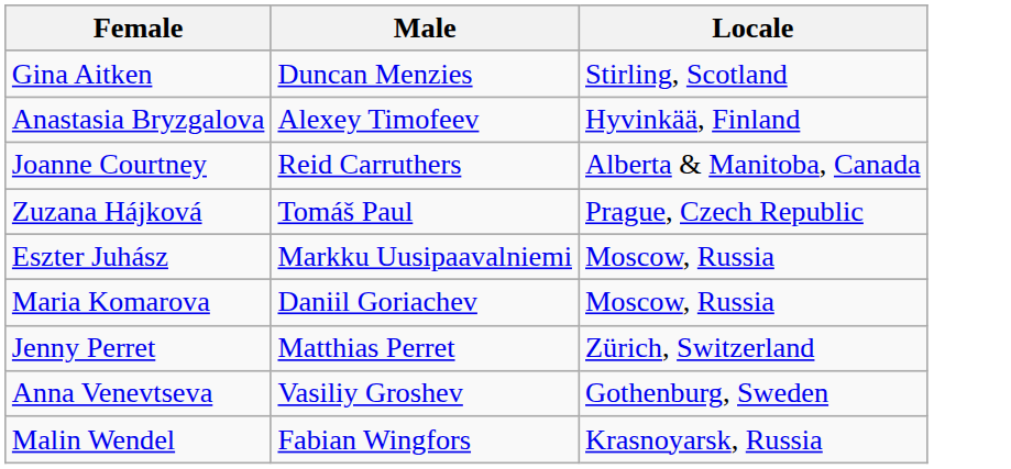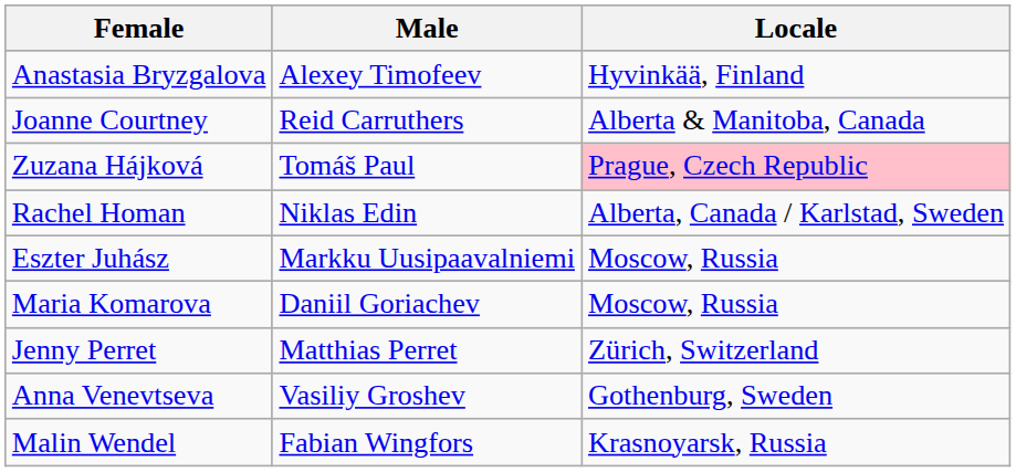 <table class=wikitable>
 <tr>
 <th scope="col">Female</th>
 <th scope="col">Male</th>
 <th scope="col">Locale</th>
-</tr>
-<tr>
-<td><a href='#'>Gina Aitken</a></td>
-<td><a href='#'>Duncan Menzies</a></td>
-<td> <a href='#'>Stirling</a>, <a href='#'>Scotland</a></td>
 </tr>
 <tr>
 <td><a href='#'>Anastasia Bryzgalova</a></td>
 <td><a href='#'>Alexey Timofeev</a></td>
 <td> <a href='#'>Hyvinkää</a>, <a href='#'>Finland</a></td>
 </tr>
 <tr>
 <td><a href='#'>Joanne Courtney</a></td>
 <td><a href='#'>Reid Carruthers</a></td>
 <td> <a href='#'>Alberta</a> & <a href='#'>Manitoba</a>, <a href='#'>Canada</a></td>
 </tr>
 <tr>
 <td><a href='#'>Zuzana Hájková</a></td>
 <td><a href='#'>Tomáš Paul</a></td>
-<td> <a href='#'>Prague</a>, <a href='#'>Czech Republic</a></td>
+<td style="background: pink;"> <a href='#'>Prague</a>, <a href='#'>Czech Republic</a></td>
+</tr>
+<tr>
+<td><a href='#'>Rachel Homan</a></td>
+<td><a href='#'>Niklas Edin</a></td>
+<td> <a href='#'>Alberta</a>, <a href='#'>Canada</a> /  <a href='#'>Karlstad</a>, <a href='#'>Sweden</a></td>
 </tr>
 <tr>
 <td><a href='#'>Eszter Juhász</a></td>
 <td><a href='#'>Markku Uusipaavalniemi</a></td>
 <td> <a href='#'>Moscow</a>, <a href='#'>Russia</a></td>
 </tr>
 <tr>
 <td><a href='#'>Maria Komarova</a></td>
 <td><a href='#'>Daniil Goriachev</a></td>
 <td> <a href='#'>Moscow</a>, <a href='#'>Russia</a></td>
 </tr>
 <tr>
 <td><a href='#'>Jenny Perret</a></td>
 <td><a href='#'>Matthias Perret</a></td>
 <td> <a href='#'>Zürich</a>, <a href='#'>Switzerland</a></td>
 </tr>
 <tr>
 <td><a href='#'>Anna Venevtseva</a></td>
 <td><a href='#'>Vasiliy Groshev</a></td>
 <td> <a href='#'>Gothenburg</a>, <a href='#'>Sweden</a></td>
 </tr>
 <tr>
 <td><a href='#'>Malin Wendel</a></td>
 <td><a href='#'>Fabian Wingfors</a></td>
 <td> <a href='#'>Krasnoyarsk</a>, <a href='#'>Russia</a></td>
 </tr>
 </table>
